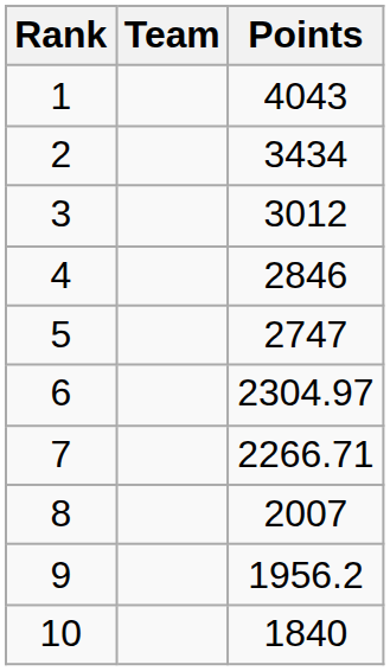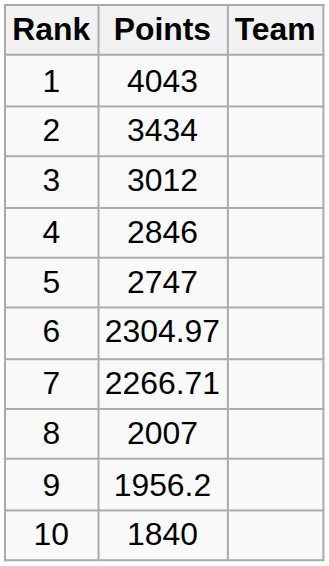 <table class="wikitable sortable">
 <tr>
 <th>Rank</th>
+<th>Points</th>
 <th>Team</th>
-<th>Points</th>
 </tr>
 <tr>
 <td align=center>1</td>
+<td align=center>4043</td>
 <td></td>
-<td align=center>4043</td>
 </tr>
 <tr>
 <td align=center>2</td>
+<td align=center>3434</td>
 <td></td>
-<td align=center>3434</td>
 </tr>
 <tr>
 <td align=center>3</td>
+<td align=center>3012</td>
 <td></td>
-<td align=center>3012</td>
 </tr>
 <tr>
 <td align=center>4</td>
+<td align=center>2846</td>
 <td></td>
-<td align=center>2846</td>
 </tr>
 <tr>
 <td align=center>5</td>
+<td align=center>2747</td>
 <td></td>
-<td align=center>2747</td>
 </tr>
 <tr>
 <td align=center>6</td>
+<td align=center>2304.97</td>
 <td></td>
-<td align=center>2304.97</td>
 </tr>
 <tr>
 <td align=center>7</td>
+<td align=center>2266.71</td>
 <td></td>
-<td align=center>2266.71</td>
 </tr>
 <tr>
 <td align=center>8</td>
+<td align=center>2007</td>
 <td></td>
-<td align=center>2007</td>
 </tr>
 <tr>
 <td align=center>9</td>
+<td align=center>1956.2</td>
 <td></td>
-<td align=center>1956.2</td>
 </tr>
 <tr>
 <td align=center>10</td>
+<td align=center>1840</td>
 <td></td>
-<td align=center>1840</td>
 </tr>
 </table>
